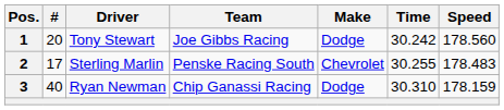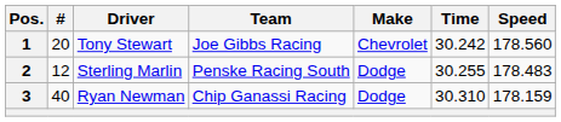 <table class="wikitable" style="font-size:95%">
 <tr>
 <th>Pos.</th>
 <th>#</th>
 <th>Driver</th>
 <th>Team</th>
 <th>Make</th>
 <th>Time</th>
 <th>Speed</th>
 </tr>
 <tr>
 <th>1</th>
 <td>20</td>
 <td><a href='#'>Tony Stewart</a></td>
 <td><a href='#'>Joe Gibbs Racing</a></td>
-<td><a href='#'>Dodge</a></td>
+<td><a href='#'>Chevrolet</a></td>
 <td>30.242</td>
 <td>178.560</td>
 </tr>
 <tr>
 <th>2</th>
-<td>17</td>
+<td>12</td>
 <td><a href='#'>Sterling Marlin</a></td>
 <td><a href='#'>Penske Racing South</a></td>
-<td><a href='#'>Chevrolet</a></td>
+<td><a href='#'>Dodge</a></td>
 <td>30.255</td>
 <td>178.483</td>
 </tr>
 <tr>
 <th>3</th>
 <td>40</td>
 <td><a href='#'>Ryan Newman</a></td>
 <td><a href='#'>Chip Ganassi Racing</a></td>
 <td><a href='#'>Dodge</a></td>
 <td>30.310</td>
 <td>178.159</td>
 </tr>
 <tr>
 <th colspan="7"></th>
 </tr>
 </table>
